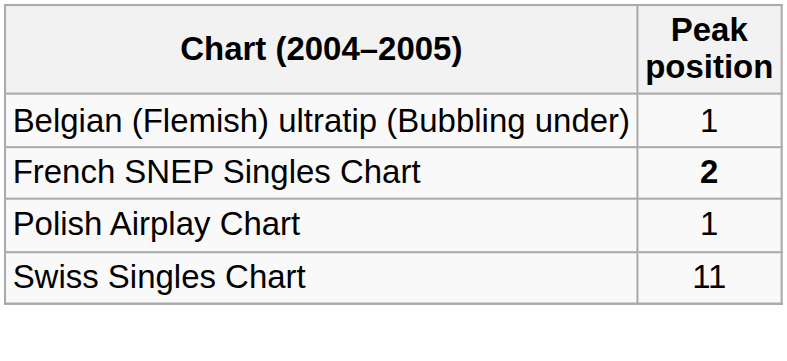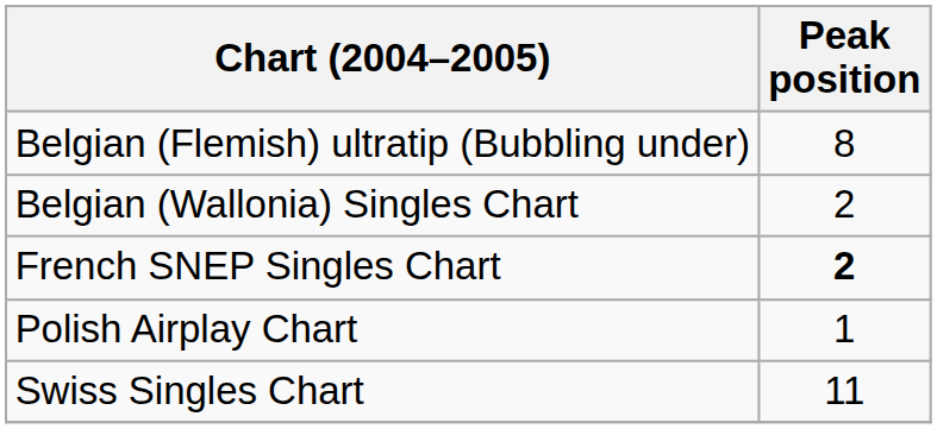 <table class="wikitable sortable">
 <tr>
 <th>Chart (2004–2005)</th>
 <th>Peak<br>position</th>
 </tr>
 <tr>
 <td>Belgian (Flemish) ultratip (Bubbling under)</td>
-<td align="center">1</td>
+<td align="center">8</td>
+</tr>
+<tr>
+<td>Belgian (Wallonia) Singles Chart</td>
+<td align="center">2</td>
 </tr>
 <tr>
 <td>French SNEP Singles Chart</td>
 <td align="center"><strong>2</strong></td>
 </tr>
 <tr>
 <td>Polish Airplay Chart</td>
 <td align="center">1</td>
 </tr>
 <tr>
 <td>Swiss Singles Chart</td>
 <td align="center">11</td>
 </tr>
 <tr>
 </tr>
 </table>
